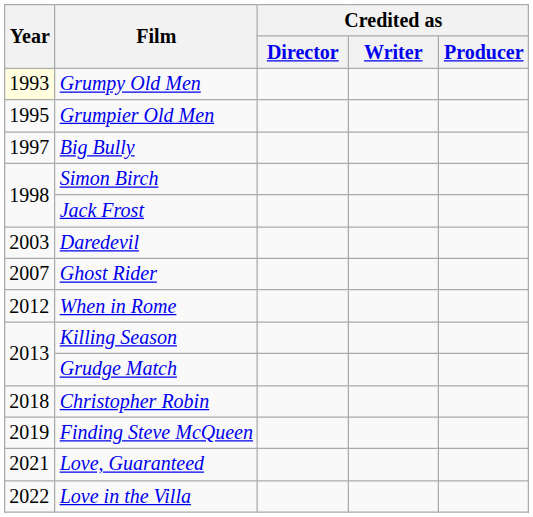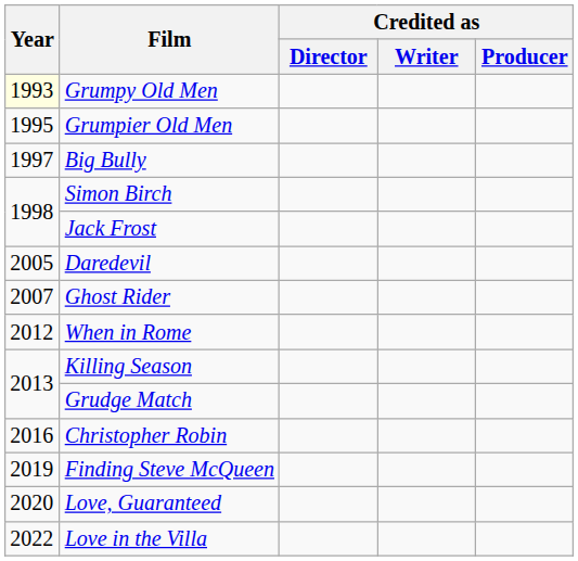 <table class="wikitable">
 <tr>
 <th rowspan="2" width="33">Year</th>
 <th rowspan="2">Film</th>
 <th colspan="3">Credited as</th>
 </tr>
 <tr>
 <th width=65><a href='#'>Director</a></th>
 <th width=65><a href='#'>Writer</a></th>
 <th width=65><a href='#'>Producer</a></th>
 </tr>
 <tr>
 <td style="background: lightyellow;">1993</td>
 <td align="left"><em><a href='#'>Grumpy Old Men</a></em></td>
 <td></td>
 <td></td>
 <td></td>
 </tr>
 <tr>
 <td>1995</td>
 <td align="left"><em><a href='#'>Grumpier Old Men</a></em></td>
 <td></td>
 <td></td>
 <td></td>
 </tr>
 <tr>
 <td>1997</td>
 <td align="left"><em><a href='#'>Big Bully</a></em></td>
 <td></td>
 <td></td>
 <td></td>
 </tr>
 <tr>
 <td rowspan="2">1998</td>
 <td align="left"><em><a href='#'>Simon Birch</a></em></td>
 <td></td>
 <td></td>
 <td></td>
 </tr>
 <tr>
 <td align="left"><em><a href='#'>Jack Frost</a></em></td>
 <td></td>
 <td></td>
 <td></td>
 </tr>
 <tr>
-<td>2003</td>
+<td>2005</td>
 <td align="left"><em><a href='#'>Daredevil</a></em></td>
 <td></td>
 <td></td>
 <td></td>
 </tr>
 <tr>
 <td>2007</td>
 <td align="left"><em><a href='#'>Ghost Rider</a></em></td>
 <td></td>
 <td></td>
 <td></td>
 </tr>
 <tr>
 <td>2012</td>
 <td align="left"><em><a href='#'>When in Rome</a></em></td>
 <td></td>
 <td></td>
 <td></td>
 </tr>
 <tr>
 <td rowspan=2>2013</td>
 <td align="left"><em><a href='#'>Killing Season</a></em></td>
 <td></td>
 <td></td>
 <td></td>
 </tr>
 <tr>
 <td align="left"><em><a href='#'>Grudge Match</a></em></td>
 <td></td>
 <td></td>
 <td></td>
 </tr>
 <tr>
-<td>2018</td>
+<td>2016</td>
 <td align="left"><em><a href='#'>Christopher Robin</a></em></td>
 <td></td>
 <td></td>
 <td></td>
 </tr>
 <tr>
 <td>2019</td>
 <td align="left"><em><a href='#'>Finding Steve McQueen</a></em></td>
 <td></td>
 <td></td>
 <td></td>
 </tr>
 <tr>
-<td>2021</td>
+<td>2020</td>
 <td><em><a href='#'>Love, Guaranteed</a></em></td>
 <td></td>
 <td></td>
 <td></td>
 </tr>
 <tr>
 <td>2022</td>
 <td><em><a href='#'>Love in the Villa</a></em></td>
 <td></td>
 <td></td>
 <td></td>
 </tr>
 </table>
